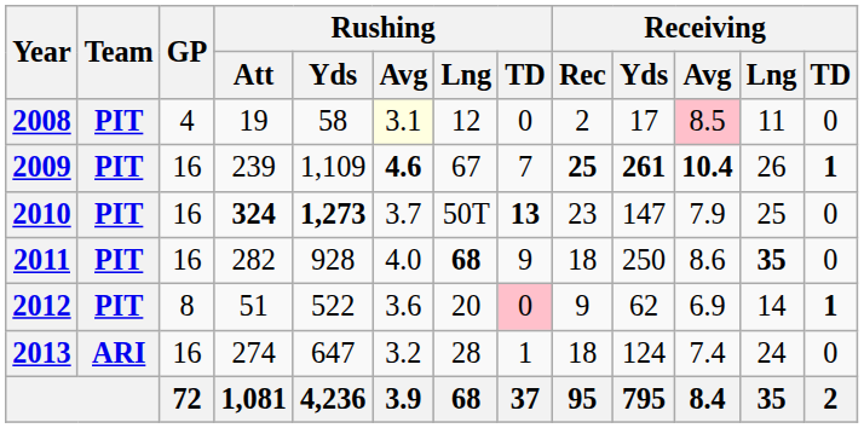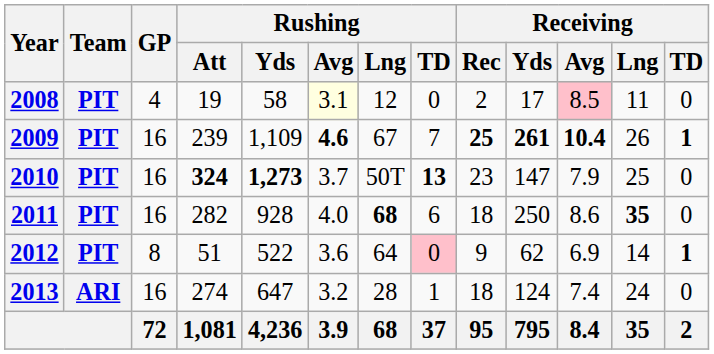 <table class="wikitable" style="text-align:center;">
 <tr>
 <th rowspan="2">Year</th>
 <th rowspan="2">Team</th>
 <th rowspan="2">GP</th>
 <th colspan="5">Rushing</th>
 <th colspan="5">Receiving</th>
 </tr>
 <tr>
 <th>Att</th>
 <th>Yds</th>
 <th>Avg</th>
 <th>Lng</th>
 <th>TD</th>
 <th>Rec</th>
 <th>Yds</th>
 <th>Avg</th>
 <th>Lng</th>
 <th>TD</th>
 </tr>
 <tr>
 <th><a href='#'>2008</a></th>
 <th><a href='#'>PIT</a></th>
 <td>4</td>
 <td>19</td>
 <td>58</td>
 <td style="background: lightyellow;">3.1</td>
 <td>12</td>
 <td>0</td>
 <td>2</td>
 <td>17</td>
 <td style="background: pink;">8.5</td>
 <td>11</td>
 <td>0</td>
 </tr>
 <tr>
 <th><a href='#'>2009</a></th>
 <th><a href='#'>PIT</a></th>
 <td>16</td>
 <td>239</td>
 <td>1,109</td>
 <td><strong>4.6</strong></td>
 <td>67</td>
 <td>7</td>
 <td><strong>25</strong></td>
 <td><strong>261</strong></td>
 <td><strong>10.4</strong></td>
 <td>26</td>
 <td><strong>1</strong></td>
 </tr>
 <tr>
 <th><a href='#'>2010</a></th>
 <th><a href='#'>PIT</a></th>
 <td>16</td>
 <td><strong>324</strong></td>
 <td><strong>1,273</strong></td>
 <td>3.7</td>
 <td>50T</td>
 <td><strong>13</strong></td>
 <td>23</td>
 <td>147</td>
 <td>7.9</td>
 <td>25</td>
 <td>0</td>
 </tr>
 <tr>
 <th><a href='#'>2011</a></th>
 <th><a href='#'>PIT</a></th>
 <td>16</td>
 <td>282</td>
 <td>928</td>
 <td>4.0</td>
 <td><strong>68</strong></td>
-<td>9</td>
+<td>6</td>
 <td>18</td>
 <td>250</td>
 <td>8.6</td>
 <td><strong>35</strong></td>
 <td>0</td>
 </tr>
 <tr>
 <th><a href='#'>2012</a></th>
 <th><a href='#'>PIT</a></th>
 <td>8</td>
 <td>51</td>
 <td>522</td>
 <td>3.6</td>
-<td>20</td>
+<td>64</td>
 <td style="background: pink;">0</td>
 <td>9</td>
 <td>62</td>
 <td>6.9</td>
 <td>14</td>
 <td><strong>1</strong></td>
 </tr>
 <tr>
 <th><a href='#'>2013</a></th>
 <th><a href='#'>ARI</a></th>
 <td>16</td>
 <td>274</td>
 <td>647</td>
 <td>3.2</td>
 <td>28</td>
 <td>1</td>
 <td>18</td>
 <td>124</td>
 <td>7.4</td>
 <td>24</td>
 <td>0</td>
 </tr>
 <tr>
 <th colspan="2"></th>
 <th>72</th>
 <th>1,081</th>
 <th>4,236</th>
 <th>3.9</th>
 <th>68</th>
 <th>37</th>
 <th>95</th>
 <th>795</th>
 <th>8.4</th>
 <th>35</th>
 <th>2</th>
 </tr>
 </table>
